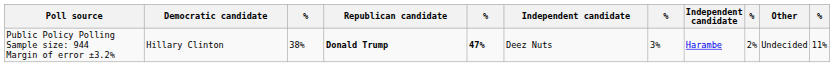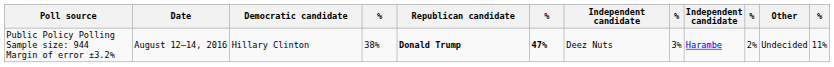 <table class="wikitable">
 <tr style="background:lightgrey;">
 <th style="width:20%;">Poll source</th>
+<th style="width:15%;">Date</th>
 <th style="width:20%;">Democratic candidate</th>
 <th style="width:5%;">%</th>
 <th style="width:20%;">Republican candidate</th>
 <th style="width:5%;">%</th>
 <th style="width:20%;">Independent candidate</th>
 <th style="width:5%;">%</th>
 <th style="width:20%;">Independent candidate</th>
 <th style="width:5%;">%</th>
 <th style="width:20%;">Other</th>
 <th style="width:5%;">%</th>
 </tr>
 <tr>
 <td>Public Policy Polling<br>Sample size: 944<br>Margin of error ±3.2%</td>
+<td>August 12–14, 2016</td>
 <td>Hillary Clinton</td>
 <td>38%</td>
 <td><strong>Donald Trump</strong></td>
 <td><strong>47%</strong></td>
 <td>Deez Nuts</td>
 <td>3%</td>
 <td><a href='#'>Harambe</a></td>
 <td>2%</td>
 <td>Undecided</td>
 <td>11%</td>
 </tr>
 </table>
